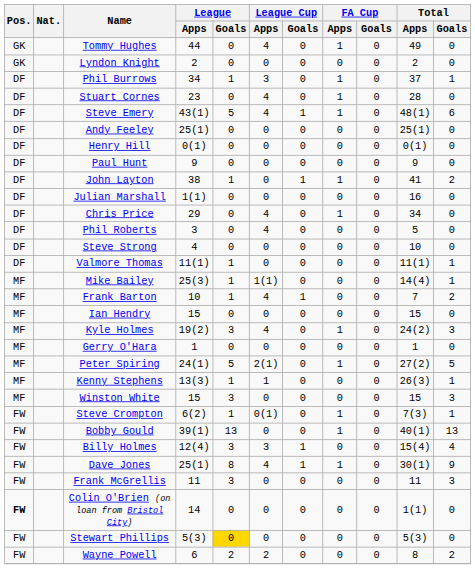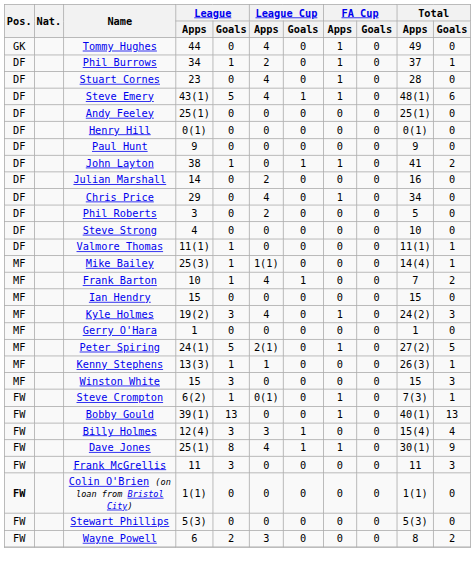 <table class="wikitable plainrowheaders" style="text-align:center">
 <tr>
 <th rowspan="2">Pos.</th>
 <th rowspan="2">Nat.</th>
 <th rowspan="2" width="136">Name</th>
 <th colspan="2" width="87"><a href='#'>League</a></th>
 <th colspan="2" width="87"><a href='#'>League Cup</a></th>
 <th colspan="2" width="87"><a href='#'>FA Cup</a></th>
 <th colspan="2" width="87">Total</th>
 </tr>
 <tr>
 <th>Apps</th>
 <th>Goals</th>
 <th>Apps</th>
 <th>Goals</th>
 <th>Apps</th>
 <th>Goals</th>
 <th>Apps</th>
 <th>Goals</th>
 </tr>
 <tr>
 <td>GK</td>
 <td></td>
 <td><a href='#'>Tommy Hughes</a></td>
 <td>44</td>
 <td>0</td>
 <td>4</td>
 <td>0</td>
 <td>1</td>
 <td>0</td>
 <td>49</td>
 <td>0</td>
 </tr>
 <tr>
-<td>GK</td>
-<td></td>
-<td><a href='#'>Lyndon Knight</a></td>
-<td>2</td>
-<td>0</td>
-<td>0</td>
-<td>0</td>
-<td>0</td>
-<td>0</td>
-<td>2</td>
-<td>0</td>
-</tr>
-<tr>
 <td>DF</td>
 <td></td>
 <td><a href='#'>Phil Burrows</a></td>
 <td>34</td>
 <td>1</td>
-<td>3</td>
+<td>2</td>
 <td>0</td>
 <td>1</td>
 <td>0</td>
 <td>37</td>
 <td>1</td>
 </tr>
 <tr>
 <td>DF</td>
 <td></td>
 <td><a href='#'>Stuart Cornes</a></td>
 <td>23</td>
 <td>0</td>
 <td>4</td>
 <td>0</td>
 <td>1</td>
 <td>0</td>
 <td>28</td>
 <td>0</td>
 </tr>
 <tr>
 <td>DF</td>
 <td></td>
 <td><a href='#'>Steve Emery</a></td>
 <td>43(1)</td>
 <td>5</td>
 <td>4</td>
 <td>1</td>
 <td>1</td>
 <td>0</td>
 <td>48(1)</td>
 <td>6</td>
 </tr>
 <tr>
 <td>DF</td>
 <td></td>
 <td><a href='#'>Andy Feeley</a></td>
 <td>25(1)</td>
 <td>0</td>
 <td>0</td>
 <td>0</td>
 <td>0</td>
 <td>0</td>
 <td>25(1)</td>
 <td>0</td>
 </tr>
 <tr>
 <td>DF</td>
 <td></td>
 <td><a href='#'>Henry Hill</a></td>
 <td>0(1)</td>
 <td>0</td>
 <td>0</td>
 <td>0</td>
 <td>0</td>
 <td>0</td>
 <td>0(1)</td>
 <td>0</td>
 </tr>
 <tr>
 <td>DF</td>
 <td></td>
 <td><a href='#'>Paul Hunt</a></td>
 <td>9</td>
 <td>0</td>
 <td>0</td>
 <td>0</td>
 <td>0</td>
 <td>0</td>
 <td>9</td>
 <td>0</td>
 </tr>
 <tr>
 <td>DF</td>
 <td></td>
 <td><a href='#'>John Layton</a></td>
 <td>38</td>
 <td>1</td>
 <td>0</td>
 <td>1</td>
 <td>1</td>
 <td>0</td>
 <td>41</td>
 <td>2</td>
 </tr>
 <tr>
 <td>DF</td>
 <td></td>
 <td><a href='#'>Julian Marshall</a></td>
-<td>1(1)</td>
+<td>14</td>
 <td>0</td>
-<td>0</td>
+<td>2</td>
 <td>0</td>
 <td>0</td>
 <td>0</td>
 <td>16</td>
 <td>0</td>
 </tr>
 <tr>
 <td>DF</td>
 <td></td>
 <td><a href='#'>Chris Price</a></td>
 <td>29</td>
 <td>0</td>
 <td>4</td>
 <td>0</td>
 <td>1</td>
 <td>0</td>
 <td>34</td>
 <td>0</td>
 </tr>
 <tr>
 <td>DF</td>
 <td></td>
 <td><a href='#'>Phil Roberts</a></td>
 <td>3</td>
 <td>0</td>
-<td>4</td>
+<td>2</td>
 <td>0</td>
 <td>0</td>
 <td>0</td>
 <td>5</td>
 <td>0</td>
 </tr>
 <tr>
 <td>DF</td>
 <td></td>
 <td><a href='#'>Steve Strong</a></td>
 <td>4</td>
 <td>0</td>
 <td>0</td>
 <td>0</td>
 <td>0</td>
 <td>0</td>
 <td>10</td>
 <td>0</td>
 </tr>
 <tr>
 <td>DF</td>
 <td></td>
 <td><a href='#'>Valmore Thomas</a></td>
 <td>11(1)</td>
 <td>1</td>
 <td>0</td>
 <td>0</td>
 <td>0</td>
 <td>0</td>
 <td>11(1)</td>
 <td>1</td>
 </tr>
 <tr>
 <td>MF</td>
 <td></td>
 <td><a href='#'>Mike Bailey</a></td>
 <td>25(3)</td>
 <td>1</td>
 <td>1(1)</td>
 <td>0</td>
 <td>0</td>
 <td>0</td>
 <td>14(4)</td>
 <td>1</td>
 </tr>
 <tr>
 <td>MF</td>
 <td></td>
 <td><a href='#'>Frank Barton</a></td>
 <td>10</td>
 <td>1</td>
 <td>4</td>
 <td>1</td>
 <td>0</td>
 <td>0</td>
 <td>7</td>
 <td>2</td>
 </tr>
 <tr>
 <td>MF</td>
 <td></td>
 <td><a href='#'>Ian Hendry</a></td>
 <td>15</td>
 <td>0</td>
 <td>0</td>
 <td>0</td>
 <td>0</td>
 <td>0</td>
 <td>15</td>
 <td>0</td>
 </tr>
 <tr>
 <td>MF</td>
 <td></td>
 <td><a href='#'>Kyle Holmes</a></td>
 <td>19(2)</td>
 <td>3</td>
 <td>4</td>
 <td>0</td>
 <td>1</td>
 <td>0</td>
 <td>24(2)</td>
 <td>3</td>
 </tr>
 <tr>
 <td>MF</td>
 <td></td>
 <td><a href='#'>Gerry O'Hara</a></td>
 <td>1</td>
 <td>0</td>
 <td>0</td>
 <td>0</td>
 <td>0</td>
 <td>0</td>
 <td>1</td>
 <td>0</td>
 </tr>
 <tr>
 <td>MF</td>
 <td></td>
 <td><a href='#'>Peter Spiring</a></td>
 <td>24(1)</td>
 <td>5</td>
 <td>2(1)</td>
 <td>0</td>
 <td>1</td>
 <td>0</td>
 <td>27(2)</td>
 <td>5</td>
 </tr>
 <tr>
 <td>MF</td>
 <td></td>
 <td><a href='#'>Kenny Stephens</a></td>
 <td>13(3)</td>
 <td>1</td>
 <td>1</td>
 <td>0</td>
 <td>0</td>
 <td>0</td>
 <td>26(3)</td>
 <td>1</td>
 </tr>
 <tr>
 <td>MF</td>
 <td></td>
 <td><a href='#'>Winston White</a></td>
 <td>15</td>
 <td>3</td>
 <td>0</td>
 <td>0</td>
 <td>0</td>
 <td>0</td>
 <td>15</td>
 <td>3</td>
 </tr>
 <tr>
 <td>FW</td>
 <td></td>
 <td><a href='#'>Steve Crompton</a></td>
 <td>6(2)</td>
 <td>1</td>
 <td>0(1)</td>
 <td>0</td>
 <td>1</td>
 <td>0</td>
 <td>7(3)</td>
 <td>1</td>
 </tr>
 <tr>
 <td>FW</td>
 <td></td>
 <td><a href='#'>Bobby Gould</a></td>
 <td>39(1)</td>
 <td>13</td>
 <td>0</td>
 <td>0</td>
 <td>1</td>
 <td>0</td>
 <td>40(1)</td>
 <td>13</td>
 </tr>
 <tr>
 <td>FW</td>
 <td></td>
 <td><a href='#'>Billy Holmes</a></td>
 <td>12(4)</td>
 <td>3</td>
 <td>3</td>
 <td>1</td>
 <td>0</td>
 <td>0</td>
 <td>15(4)</td>
 <td>4</td>
 </tr>
 <tr>
 <td>FW</td>
 <td></td>
 <td><a href='#'>Dave Jones</a></td>
 <td>25(1)</td>
 <td>8</td>
 <td>4</td>
 <td>1</td>
 <td>1</td>
 <td>0</td>
 <td>30(1)</td>
 <td>9</td>
 </tr>
 <tr>
 <td>FW</td>
 <td></td>
 <td><a href='#'>Frank McGrellis</a></td>
 <td>11</td>
 <td>3</td>
 <td>0</td>
 <td>0</td>
 <td>0</td>
 <td>0</td>
 <td>11</td>
 <td>3</td>
 </tr>
 <tr>
 <td><strong>FW</strong></td>
 <td></td>
 <td><a href='#'>Colin O'Brien</a> <em><small>(on loan from <a href='#'>Bristol City</a>)</small></em></td>
-<td>14</td>
+<td>1(1)</td>
 <td>0</td>
 <td>0</td>
 <td>0</td>
 <td>0</td>
 <td>0</td>
 <td>1(1)</td>
 <td>0</td>
 </tr>
 <tr>
 <td>FW</td>
 <td></td>
 <td><a href='#'>Stewart Phillips</a></td>
 <td>5(3)</td>
-<td style="background: gold;">0</td>
+<td>0</td>
 <td>0</td>
 <td>0</td>
 <td>0</td>
 <td>0</td>
 <td>5(3)</td>
 <td>0</td>
 </tr>
 <tr>
 <td>FW</td>
 <td></td>
 <td><a href='#'>Wayne Powell</a></td>
 <td>6</td>
 <td>2</td>
-<td>2</td>
+<td>3</td>
 <td>0</td>
 <td>0</td>
 <td>0</td>
 <td>8</td>
 <td>2</td>
 </tr>
 <tr>
 </tr>
 </table>
